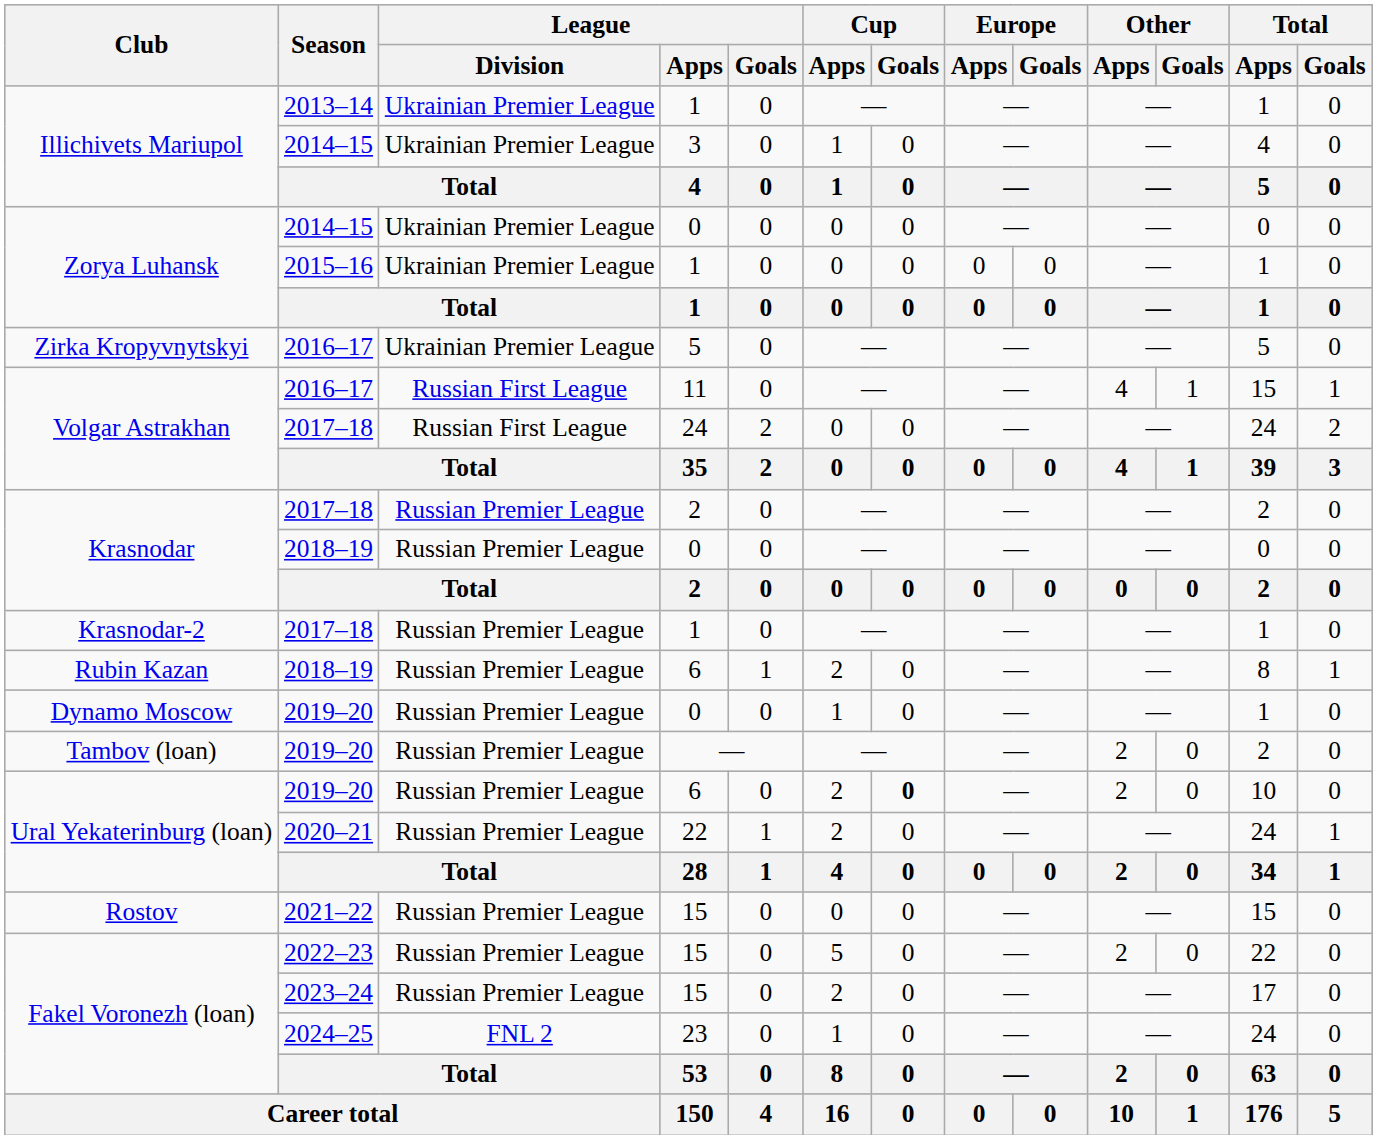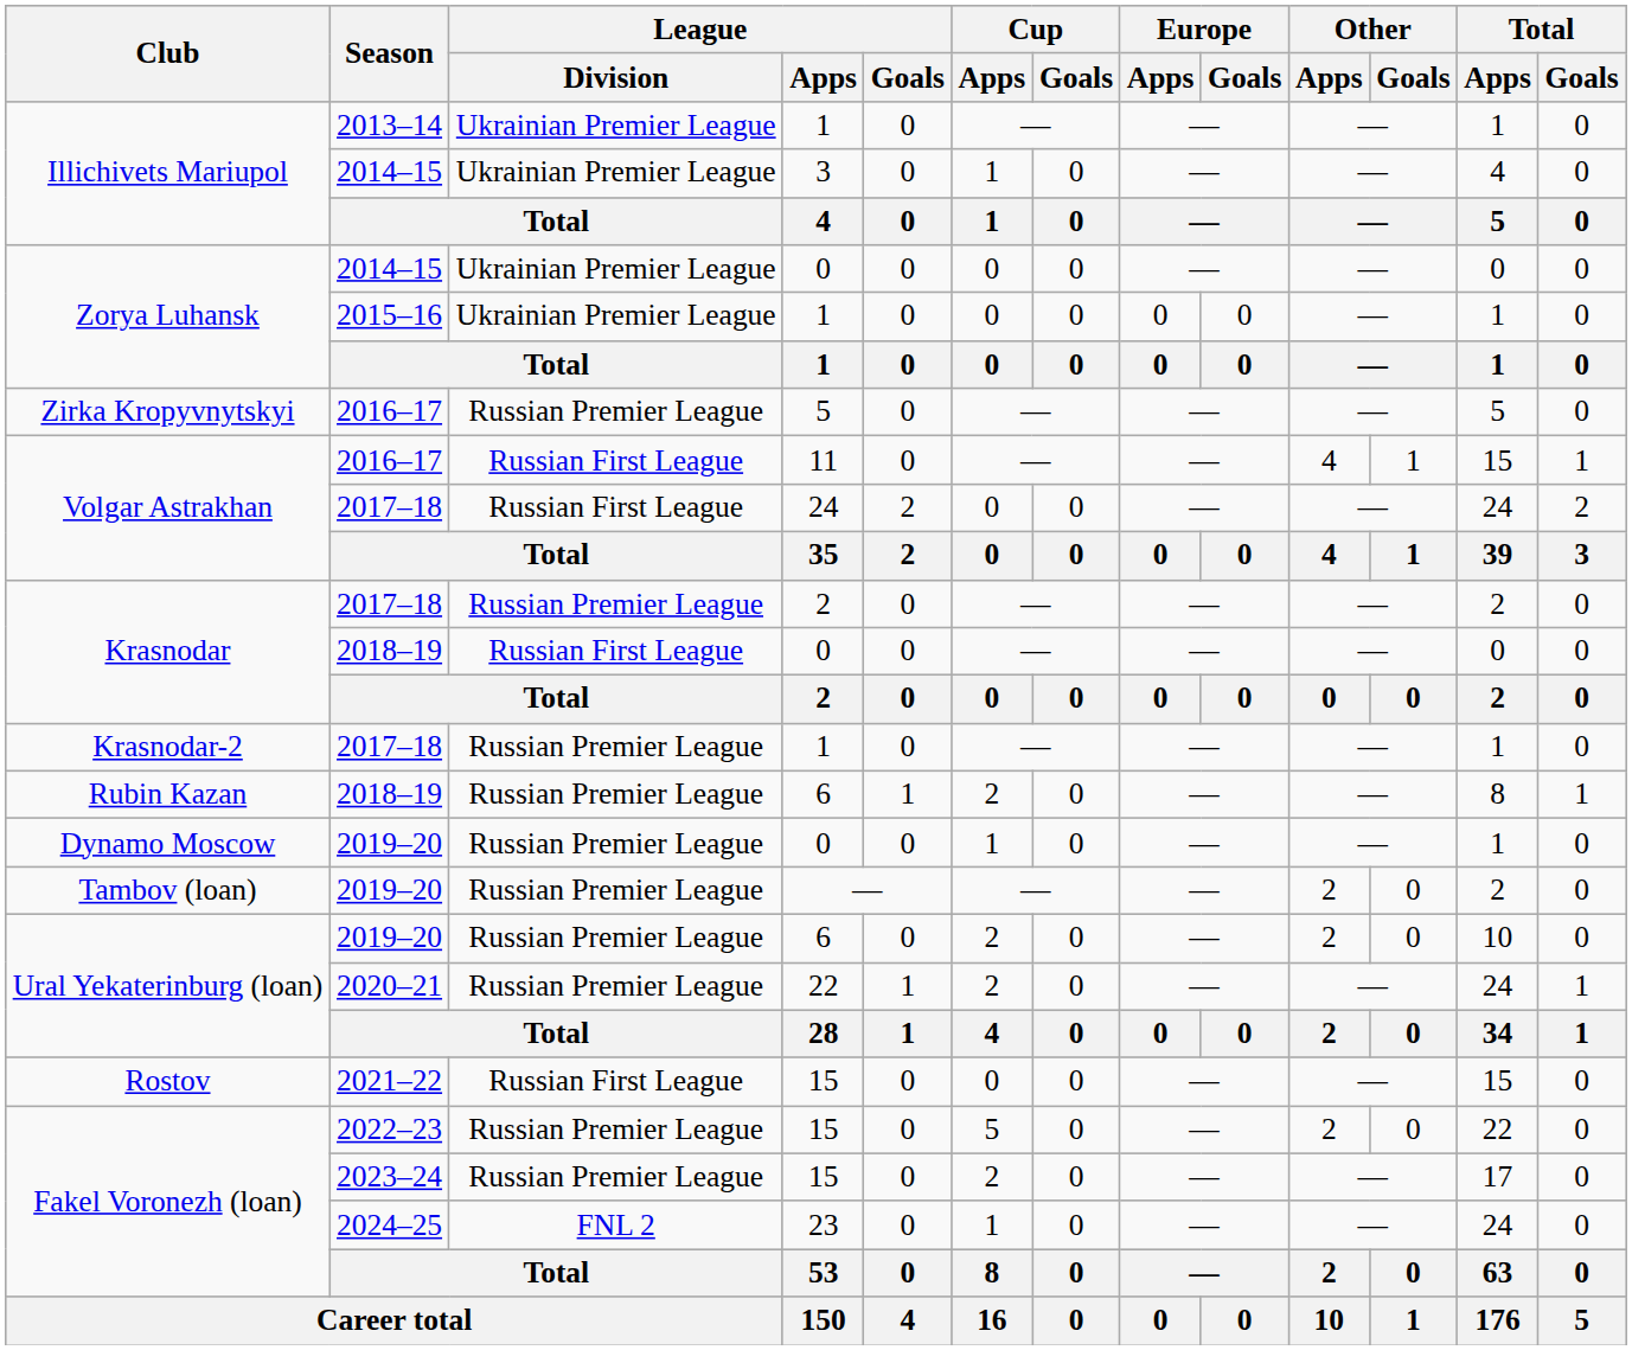 <table class="wikitable" style="text-align: center;">
 <tr>
 <th rowspan="2">Club</th>
 <th rowspan="2">Season</th>
 <th colspan="3">League</th>
 <th colspan="2">Cup</th>
 <th colspan="2">Europe</th>
 <th colspan="2">Other</th>
 <th colspan="2">Total</th>
 </tr>
 <tr>
 <th>Division</th>
 <th>Apps</th>
 <th>Goals</th>
 <th>Apps</th>
 <th>Goals</th>
 <th>Apps</th>
 <th>Goals</th>
 <th>Apps</th>
 <th>Goals</th>
 <th>Apps</th>
 <th>Goals</th>
 </tr>
 <tr>
 <td rowspan="3"><a href='#'>Illichivets Mariupol</a></td>
 <td><a href='#'>2013–14</a></td>
 <td><a href='#'>Ukrainian Premier League</a></td>
 <td>1</td>
 <td>0</td>
 <td colspan="2">—</td>
 <td colspan="2">—</td>
 <td colspan="2">—</td>
 <td>1</td>
 <td>0</td>
 </tr>
 <tr>
 <td><a href='#'>2014–15</a></td>
 <td>Ukrainian Premier League</td>
 <td>3</td>
 <td>0</td>
 <td>1</td>
 <td>0</td>
 <td colspan="2">—</td>
 <td colspan="2">—</td>
 <td>4</td>
 <td>0</td>
 </tr>
 <tr>
 <th colspan="2">Total</th>
 <th>4</th>
 <th>0</th>
 <th>1</th>
 <th>0</th>
 <th colspan="2">—</th>
 <th colspan="2">—</th>
 <th>5</th>
 <th>0</th>
 </tr>
 <tr>
 <td rowspan="3"><a href='#'>Zorya Luhansk</a></td>
 <td><a href='#'>2014–15</a></td>
 <td>Ukrainian Premier League</td>
 <td>0</td>
 <td>0</td>
 <td>0</td>
 <td>0</td>
 <td colspan="2">—</td>
 <td colspan="2">—</td>
 <td>0</td>
 <td>0</td>
 </tr>
 <tr>
 <td><a href='#'>2015–16</a></td>
 <td>Ukrainian Premier League</td>
 <td>1</td>
 <td>0</td>
 <td>0</td>
 <td>0</td>
 <td>0</td>
 <td>0</td>
 <td colspan="2">—</td>
 <td>1</td>
 <td>0</td>
 </tr>
 <tr>
 <th colspan="2">Total</th>
 <th>1</th>
 <th>0</th>
 <th>0</th>
 <th>0</th>
 <th>0</th>
 <th>0</th>
 <th colspan="2">—</th>
 <th>1</th>
 <th>0</th>
 </tr>
 <tr>
 <td><a href='#'>Zirka Kropyvnytskyi</a></td>
 <td><a href='#'>2016–17</a></td>
-<td>Ukrainian Premier League</td>
+<td>Russian Premier League</td>
 <td>5</td>
 <td>0</td>
 <td colspan="2">—</td>
 <td colspan="2">—</td>
 <td colspan="2">—</td>
 <td>5</td>
 <td>0</td>
 </tr>
 <tr>
 <td rowspan="3"><a href='#'>Volgar Astrakhan</a></td>
 <td><a href='#'>2016–17</a></td>
 <td><a href='#'>Russian First League</a></td>
 <td>11</td>
 <td>0</td>
 <td colspan="2">—</td>
 <td colspan="2">—</td>
 <td>4</td>
 <td>1</td>
 <td>15</td>
 <td>1</td>
 </tr>
 <tr>
 <td><a href='#'>2017–18</a></td>
 <td>Russian First League</td>
 <td>24</td>
 <td>2</td>
 <td>0</td>
 <td>0</td>
 <td colspan="2">—</td>
 <td colspan="2">—</td>
 <td>24</td>
 <td>2</td>
 </tr>
 <tr>
 <th colspan="2">Total</th>
 <th>35</th>
 <th>2</th>
 <th>0</th>
 <th>0</th>
 <th>0</th>
 <th>0</th>
 <th>4</th>
 <th>1</th>
 <th>39</th>
 <th>3</th>
 </tr>
 <tr>
 <td rowspan="3"><a href='#'>Krasnodar</a></td>
 <td><a href='#'>2017–18</a></td>
 <td><a href='#'>Russian Premier League</a></td>
 <td>2</td>
 <td>0</td>
 <td colspan="2">—</td>
 <td colspan="2">—</td>
 <td colspan="2">—</td>
 <td>2</td>
 <td>0</td>
 </tr>
 <tr>
 <td><a href='#'>2018–19</a></td>
-<td>Russian Premier League</td>
+<td><a href='#'>Russian First League</a></td>
 <td>0</td>
 <td>0</td>
 <td colspan="2">—</td>
 <td colspan="2">—</td>
 <td colspan="2">—</td>
 <td>0</td>
 <td>0</td>
 </tr>
 <tr>
 <th colspan="2">Total</th>
 <th>2</th>
 <th>0</th>
 <th>0</th>
 <th>0</th>
 <th>0</th>
 <th>0</th>
 <th>0</th>
 <th>0</th>
 <th>2</th>
 <th>0</th>
 </tr>
 <tr>
 <td><a href='#'>Krasnodar-2</a></td>
 <td><a href='#'>2017–18</a></td>
 <td>Russian Premier League</td>
 <td>1</td>
 <td>0</td>
 <td colspan="2">—</td>
 <td colspan="2">—</td>
 <td colspan="2">—</td>
 <td>1</td>
 <td>0</td>
 </tr>
 <tr>
 <td><a href='#'>Rubin Kazan</a></td>
 <td><a href='#'>2018–19</a></td>
 <td>Russian Premier League</td>
 <td>6</td>
 <td>1</td>
 <td>2</td>
 <td>0</td>
 <td colspan="2">—</td>
 <td colspan="2">—</td>
 <td>8</td>
 <td>1</td>
 </tr>
 <tr>
 <td><a href='#'>Dynamo Moscow</a></td>
 <td><a href='#'>2019–20</a></td>
 <td>Russian Premier League</td>
 <td>0</td>
 <td>0</td>
 <td>1</td>
 <td>0</td>
 <td colspan="2">—</td>
 <td colspan="2">—</td>
 <td>1</td>
 <td>0</td>
 </tr>
 <tr>
 <td><a href='#'>Tambov</a> (loan)</td>
 <td><a href='#'>2019–20</a></td>
 <td>Russian Premier League</td>
 <td colspan="2">—</td>
 <td colspan="2">—</td>
 <td colspan="2">—</td>
 <td>2</td>
 <td>0</td>
 <td>2</td>
 <td>0</td>
 </tr>
 <tr>
 <td rowspan="3"><a href='#'>Ural Yekaterinburg</a> (loan)</td>
 <td><a href='#'>2019–20</a></td>
 <td>Russian Premier League</td>
 <td>6</td>
 <td>0</td>
 <td>2</td>
-<td><strong>0</strong></td>
+<td>0</td>
 <td colspan="2">—</td>
 <td>2</td>
 <td>0</td>
 <td>10</td>
 <td>0</td>
 </tr>
 <tr>
 <td><a href='#'>2020–21</a></td>
 <td>Russian Premier League</td>
 <td>22</td>
 <td>1</td>
 <td>2</td>
 <td>0</td>
 <td colspan="2">—</td>
 <td colspan="2">—</td>
 <td>24</td>
 <td>1</td>
 </tr>
 <tr>
 <th colspan="2">Total</th>
 <th>28</th>
 <th>1</th>
 <th>4</th>
 <th>0</th>
 <th>0</th>
 <th>0</th>
 <th>2</th>
 <th>0</th>
 <th>34</th>
 <th>1</th>
 </tr>
 <tr>
 <td><a href='#'>Rostov</a></td>
 <td><a href='#'>2021–22</a></td>
-<td>Russian Premier League</td>
+<td>Russian First League</td>
 <td>15</td>
 <td>0</td>
 <td>0</td>
 <td>0</td>
 <td colspan="2">—</td>
 <td colspan="2">—</td>
 <td>15</td>
 <td>0</td>
 </tr>
 <tr>
 <td rowspan="4"><a href='#'>Fakel Voronezh</a> (loan)</td>
 <td><a href='#'>2022–23</a></td>
 <td>Russian Premier League</td>
 <td>15</td>
 <td>0</td>
 <td>5</td>
 <td>0</td>
 <td colspan="2">—</td>
 <td>2</td>
 <td>0</td>
 <td>22</td>
 <td>0</td>
 </tr>
 <tr>
 <td><a href='#'>2023–24</a></td>
 <td>Russian Premier League</td>
 <td>15</td>
 <td>0</td>
 <td>2</td>
 <td>0</td>
 <td colspan="2">—</td>
 <td colspan="2">—</td>
 <td>17</td>
 <td>0</td>
 </tr>
 <tr>
 <td><a href='#'>2024–25</a></td>
 <td><a href='#'>FNL 2</a></td>
 <td>23</td>
 <td>0</td>
 <td>1</td>
 <td>0</td>
 <td colspan="2">—</td>
 <td colspan="2">—</td>
 <td>24</td>
 <td>0</td>
 </tr>
 <tr>
 <th colspan="2">Total</th>
 <th>53</th>
 <th>0</th>
 <th>8</th>
 <th>0</th>
 <th colspan="2">—</th>
 <th>2</th>
 <th>0</th>
 <th>63</th>
 <th>0</th>
 </tr>
 <tr>
 <th colspan="3">Career total</th>
 <th>150</th>
 <th>4</th>
 <th>16</th>
 <th>0</th>
 <th>0</th>
 <th>0</th>
 <th>10</th>
 <th>1</th>
 <th>176</th>
 <th>5</th>
 </tr>
 </table>
